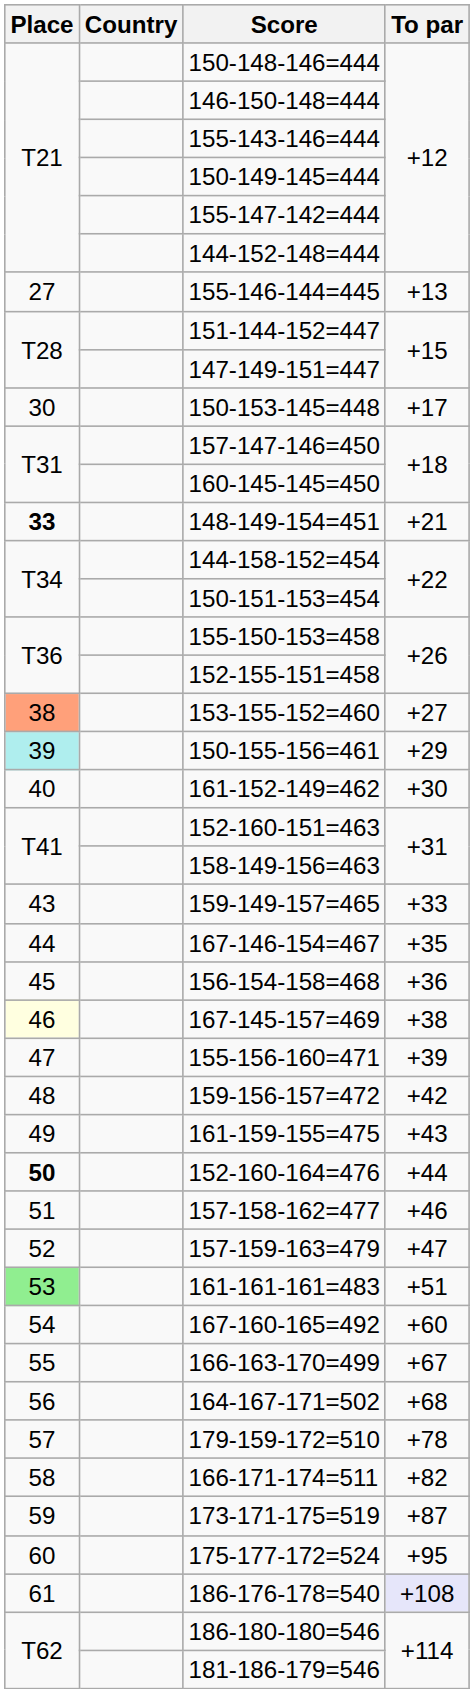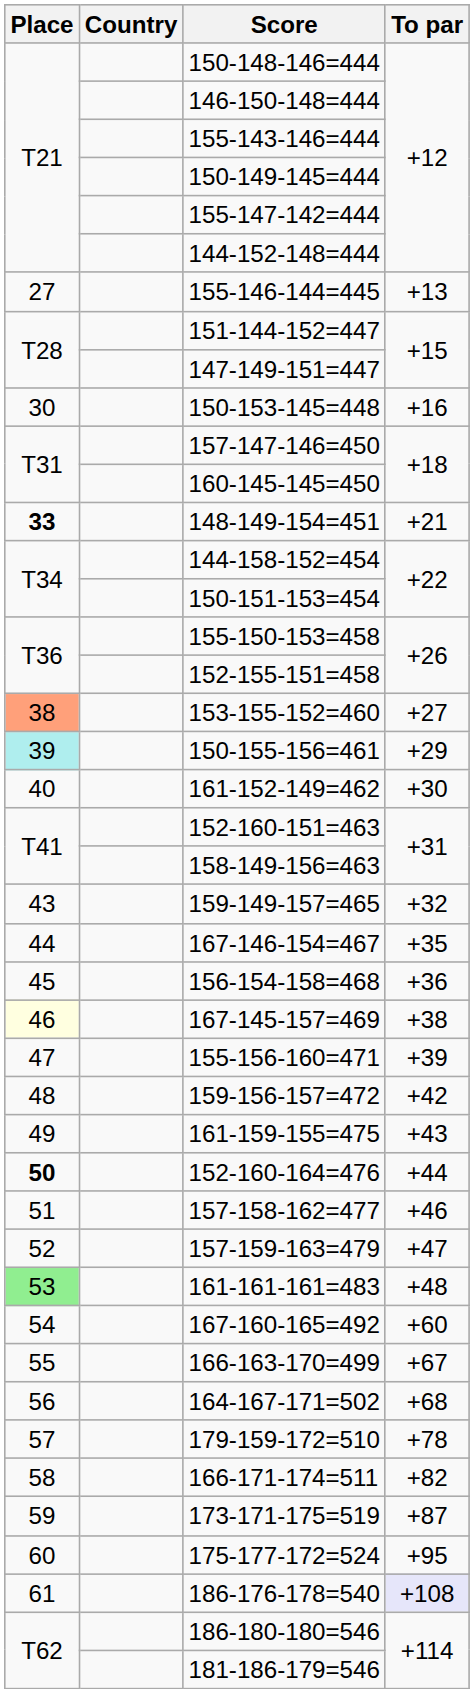 <table class="wikitable" style="font-size:95%;">
 <tr>
 <th>Place</th>
 <th>Country</th>
 <th>Score</th>
 <th>To par</th>
 </tr>
 <tr>
 <td align=center rowspan=6>T21</td>
 <td></td>
 <td>150-148-146=444</td>
 <td align=center rowspan=6>+12</td>
 </tr>
 <tr>
 <td></td>
 <td>146-150-148=444</td>
 </tr>
 <tr>
 <td></td>
 <td>155-143-146=444</td>
 </tr>
 <tr>
 <td></td>
 <td>150-149-145=444</td>
 </tr>
 <tr>
 <td></td>
 <td>155-147-142=444</td>
 </tr>
 <tr>
 <td></td>
 <td>144-152-148=444</td>
 </tr>
 <tr>
 <td align=center>27</td>
 <td></td>
 <td>155-146-144=445</td>
 <td align=center>+13</td>
 </tr>
 <tr>
 <td align=center rowspan=2>T28</td>
 <td></td>
 <td>151-144-152=447</td>
 <td align=center rowspan=2>+15</td>
 </tr>
 <tr>
 <td></td>
 <td>147-149-151=447</td>
 </tr>
 <tr>
 <td align=center>30</td>
 <td></td>
 <td>150-153-145=448</td>
-<td align=center>+17</td>
+<td align=center>+16</td>
 </tr>
 <tr>
 <td align=center rowspan=2>T31</td>
 <td></td>
 <td>157-147-146=450</td>
 <td align=center rowspan=2>+18</td>
 </tr>
 <tr>
 <td></td>
 <td>160-145-145=450</td>
 </tr>
 <tr>
 <td align=center><strong>33</strong></td>
 <td></td>
 <td>148-149-154=451</td>
 <td align=center>+21</td>
 </tr>
 <tr>
 <td align=center rowspan=2>T34</td>
 <td></td>
 <td>144-158-152=454</td>
 <td align=center rowspan=2>+22</td>
 </tr>
 <tr>
 <td></td>
 <td>150-151-153=454</td>
 </tr>
 <tr>
 <td align=center rowspan=2>T36</td>
 <td></td>
 <td>155-150-153=458</td>
 <td align=center rowspan=2>+26</td>
 </tr>
 <tr>
 <td></td>
 <td>152-155-151=458</td>
 </tr>
 <tr>
 <td align=center style="background: lightsalmon;">38</td>
 <td></td>
 <td>153-155-152=460</td>
 <td align=center>+27</td>
 </tr>
 <tr>
 <td align=center style="background: paleturquoise;">39</td>
 <td></td>
 <td>150-155-156=461</td>
 <td align=center>+29</td>
 </tr>
 <tr>
 <td align=center>40</td>
 <td></td>
 <td>161-152-149=462</td>
 <td align=center>+30</td>
 </tr>
 <tr>
 <td align=center rowspan=2>T41</td>
 <td></td>
 <td>152-160-151=463</td>
 <td align=center rowspan=2>+31</td>
 </tr>
 <tr>
 <td></td>
 <td>158-149-156=463</td>
 </tr>
 <tr>
 <td align=center>43</td>
 <td></td>
 <td>159-149-157=465</td>
-<td align=center>+33</td>
+<td align=center>+32</td>
 </tr>
 <tr>
 <td align=center>44</td>
 <td></td>
 <td>167-146-154=467</td>
 <td align=center>+35</td>
 </tr>
 <tr>
 <td align=center>45</td>
 <td></td>
 <td>156-154-158=468</td>
 <td align=center>+36</td>
 </tr>
 <tr>
 <td align=center style="background: lightyellow;">46</td>
 <td></td>
 <td>167-145-157=469</td>
 <td align=center>+38</td>
 </tr>
 <tr>
 <td align=center>47</td>
 <td></td>
 <td>155-156-160=471</td>
 <td align=center>+39</td>
 </tr>
 <tr>
 <td align=center>48</td>
 <td></td>
 <td>159-156-157=472</td>
 <td align=center>+42</td>
 </tr>
 <tr>
 <td align=center>49</td>
 <td></td>
 <td>161-159-155=475</td>
 <td align=center>+43</td>
 </tr>
 <tr>
 <td align=center><strong>50</strong></td>
 <td></td>
 <td>152-160-164=476</td>
 <td align=center>+44</td>
 </tr>
 <tr>
 <td align=center>51</td>
 <td></td>
 <td>157-158-162=477</td>
 <td align=center>+46</td>
 </tr>
 <tr>
 <td align=center>52</td>
 <td></td>
 <td>157-159-163=479</td>
 <td align=center>+47</td>
 </tr>
 <tr>
 <td align=center style="background: lightgreen;">53</td>
 <td></td>
 <td>161-161-161=483</td>
-<td align=center>+51</td>
+<td align=center>+48</td>
 </tr>
 <tr>
 <td align=center>54</td>
 <td></td>
 <td>167-160-165=492</td>
 <td align=center>+60</td>
 </tr>
 <tr>
 <td align=center>55</td>
 <td></td>
 <td>166-163-170=499</td>
 <td align=center>+67</td>
 </tr>
 <tr>
 <td align=center>56</td>
 <td></td>
 <td>164-167-171=502</td>
 <td align=center>+68</td>
 </tr>
 <tr>
 <td align=center>57</td>
 <td></td>
 <td>179-159-172=510</td>
 <td align=center>+78</td>
 </tr>
 <tr>
 <td align=center>58</td>
 <td></td>
 <td>166-171-174=511</td>
 <td align=center>+82</td>
 </tr>
 <tr>
 <td align=center>59</td>
 <td></td>
 <td>173-171-175=519</td>
 <td align=center>+87</td>
 </tr>
 <tr>
 <td align=center>60</td>
 <td></td>
 <td>175-177-172=524</td>
 <td align=center>+95</td>
 </tr>
 <tr>
 <td align=center>61</td>
 <td></td>
 <td>186-176-178=540</td>
 <td align=center style="background: lavender;">+108</td>
 </tr>
 <tr>
 <td align=center rowspan=2>T62</td>
 <td></td>
 <td>186-180-180=546</td>
 <td align=center rowspan=2>+114</td>
 </tr>
 <tr>
 <td></td>
 <td>181-186-179=546</td>
 </tr>
 </table>
